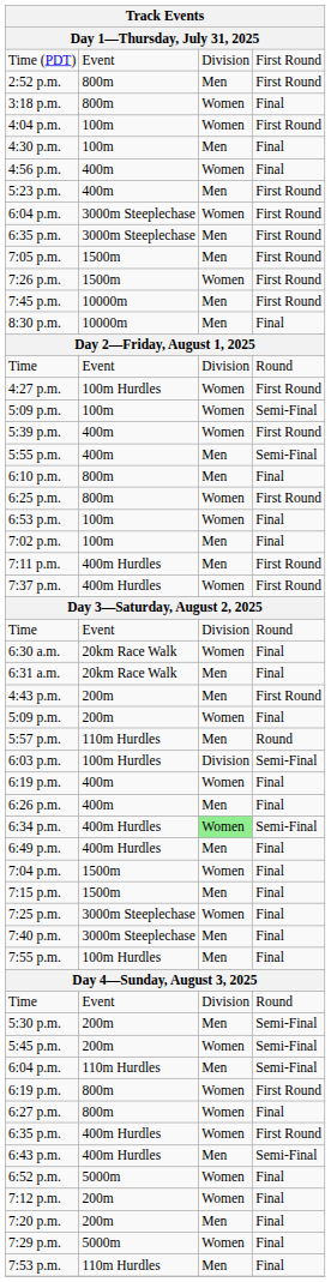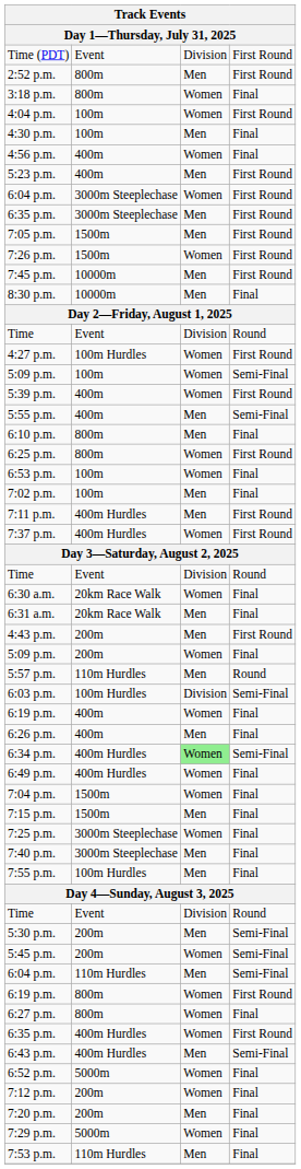 <table class="wikitable sortable">
 <tr>
 <th colspan="6">Track Events</th>
 </tr>
 <tr>
 <th colspan="6">Day 1—Thursday, July 31, 2025</th>
 </tr>
 <tr>
 <td>Time (<a href='#'>PDT</a>)</td>
 <td>Event</td>
 <td>Division</td>
 <td>First Round</td>
 </tr>
 <tr>
 <td>2:52 p.m.</td>
 <td>800m</td>
 <td>Men</td>
 <td>First Round</td>
 </tr>
 <tr>
 <td>3:18 p.m.</td>
 <td>800m</td>
 <td>Women</td>
 <td>Final</td>
 </tr>
 <tr>
 <td>4:04 p.m.</td>
 <td>100m</td>
 <td>Women</td>
 <td>First Round</td>
 </tr>
 <tr>
 <td>4:30 p.m.</td>
 <td>100m</td>
 <td>Men</td>
 <td>Final</td>
 </tr>
 <tr>
 <td>4:56 p.m.</td>
 <td>400m</td>
 <td>Women</td>
 <td>Final</td>
 </tr>
 <tr>
 <td>5:23 p.m.</td>
 <td>400m</td>
 <td>Men</td>
 <td>First Round</td>
 </tr>
 <tr>
 <td>6:04 p.m.</td>
 <td>3000m Steeplechase</td>
 <td>Women</td>
 <td>First Round</td>
 </tr>
 <tr>
 <td>6:35 p.m.</td>
 <td>3000m Steeplechase</td>
 <td>Men</td>
 <td>First Round</td>
 </tr>
 <tr>
 <td>7:05 p.m.</td>
 <td>1500m</td>
 <td>Men</td>
 <td>First Round</td>
 </tr>
 <tr>
 <td>7:26 p.m.</td>
 <td>1500m</td>
 <td>Women</td>
 <td>First Round</td>
 </tr>
 <tr>
 <td>7:45 p.m.</td>
 <td>10000m</td>
 <td>Men</td>
 <td>First Round</td>
 </tr>
 <tr>
 <td>8:30 p.m.</td>
 <td>10000m</td>
 <td>Men</td>
 <td>Final</td>
 </tr>
 <tr>
 <th colspan="6">Day 2—Friday, August 1, 2025</th>
 </tr>
 <tr>
 <td>Time</td>
 <td>Event</td>
 <td>Division</td>
 <td>Round</td>
 </tr>
 <tr>
 <td>4:27 p.m.</td>
 <td>100m Hurdles</td>
 <td>Women</td>
 <td>First Round</td>
 </tr>
 <tr>
 <td>5:09 p.m.</td>
 <td>100m</td>
 <td>Women</td>
 <td>Semi-Final</td>
 </tr>
 <tr>
 <td>5:39 p.m.</td>
 <td>400m</td>
 <td>Women</td>
 <td>First Round</td>
 </tr>
 <tr>
 <td>5:55 p.m.</td>
 <td>400m</td>
 <td>Men</td>
 <td>Semi-Final</td>
 </tr>
 <tr>
 <td>6:10 p.m.</td>
 <td>800m</td>
 <td>Men</td>
 <td>Final</td>
 </tr>
 <tr>
 <td>6:25 p.m.</td>
 <td>800m</td>
 <td>Women</td>
 <td>First Round</td>
 </tr>
 <tr>
 <td>6:53 p.m.</td>
 <td>100m</td>
 <td>Women</td>
 <td>Final</td>
 </tr>
 <tr>
 <td>7:02 p.m.</td>
 <td>100m</td>
 <td>Men</td>
 <td>Final</td>
 </tr>
 <tr>
 <td>7:11 p.m.</td>
 <td>400m Hurdles</td>
 <td>Men</td>
 <td>First Round</td>
 </tr>
 <tr>
 <td>7:37 p.m.</td>
 <td>400m Hurdles</td>
 <td>Women</td>
 <td>First Round</td>
 </tr>
 <tr>
 <th colspan="6">Day 3—Saturday, August 2, 2025</th>
 </tr>
 <tr>
 <td>Time</td>
 <td>Event</td>
 <td>Division</td>
 <td>Round</td>
 </tr>
 <tr>
 <td>6:30 a.m.</td>
 <td>20km Race Walk</td>
 <td>Women</td>
 <td>Final</td>
 </tr>
 <tr>
 <td>6:31 a.m.</td>
 <td>20km Race Walk</td>
 <td>Men</td>
 <td>Final</td>
 </tr>
 <tr>
 <td>4:43 p.m.</td>
 <td>200m</td>
 <td>Men</td>
 <td>First Round</td>
 </tr>
 <tr>
 <td>5:09 p.m.</td>
 <td>200m</td>
 <td>Women</td>
 <td>Final</td>
 </tr>
 <tr>
 <td>5:57 p.m.</td>
 <td>110m Hurdles</td>
 <td>Men</td>
 <td>Round</td>
 </tr>
 <tr>
 <td>6:03 p.m.</td>
 <td>100m Hurdles</td>
 <td>Division</td>
 <td>Semi-Final</td>
 </tr>
 <tr>
 <td>6:19 p.m.</td>
 <td>400m</td>
 <td>Women</td>
 <td>Final</td>
 </tr>
 <tr>
 <td>6:26 p.m.</td>
 <td>400m</td>
 <td>Men</td>
 <td>Final</td>
 </tr>
 <tr>
 <td>6:34 p.m.</td>
 <td>400m Hurdles</td>
 <td style="background: lightgreen;">Women</td>
 <td>Semi-Final</td>
 </tr>
 <tr>
 <td>6:49 p.m.</td>
 <td>400m Hurdles</td>
-<td>Men</td>
+<td>Women</td>
 <td>Final</td>
 </tr>
 <tr>
 <td>7:04 p.m.</td>
 <td>1500m</td>
 <td>Women</td>
 <td>Final</td>
 </tr>
 <tr>
 <td>7:15 p.m.</td>
 <td>1500m</td>
 <td>Men</td>
 <td>Final</td>
 </tr>
 <tr>
 <td>7:25 p.m.</td>
 <td>3000m Steeplechase</td>
 <td>Women</td>
 <td>Final</td>
 </tr>
 <tr>
 <td>7:40 p.m.</td>
 <td>3000m Steeplechase</td>
 <td>Men</td>
 <td>Final</td>
 </tr>
 <tr>
 <td>7:55 p.m.</td>
 <td>100m Hurdles</td>
 <td>Men</td>
 <td>Final</td>
 </tr>
 <tr>
 <th colspan="6">Day 4—Sunday, August 3, 2025</th>
 </tr>
 <tr>
 <td>Time</td>
 <td>Event</td>
 <td>Division</td>
 <td>Round</td>
 </tr>
 <tr>
 <td>5:30 p.m.</td>
 <td>200m</td>
 <td>Men</td>
 <td>Semi-Final</td>
 </tr>
 <tr>
 <td>5:45 p.m.</td>
 <td>200m</td>
 <td>Women</td>
 <td>Semi-Final</td>
 </tr>
 <tr>
 <td>6:04 p.m.</td>
 <td>110m Hurdles</td>
 <td>Men</td>
 <td>Semi-Final</td>
 </tr>
 <tr>
 <td>6:19 p.m.</td>
 <td>800m</td>
 <td>Women</td>
 <td>First Round</td>
 </tr>
 <tr>
 <td>6:27 p.m.</td>
 <td>800m</td>
 <td>Women</td>
 <td>Final</td>
 </tr>
 <tr>
 <td>6:35 p.m.</td>
 <td>400m Hurdles</td>
 <td>Women</td>
 <td>First Round</td>
 </tr>
 <tr>
 <td>6:43 p.m.</td>
 <td>400m Hurdles</td>
 <td>Men</td>
 <td>Semi-Final</td>
 </tr>
 <tr>
 <td>6:52 p.m.</td>
 <td>5000m</td>
 <td>Women</td>
 <td>Final</td>
 </tr>
 <tr>
 <td>7:12 p.m.</td>
 <td>200m</td>
 <td>Women</td>
 <td>Final</td>
 </tr>
 <tr>
 <td>7:20 p.m.</td>
 <td>200m</td>
 <td>Men</td>
 <td>Final</td>
 </tr>
 <tr>
 <td>7:29 p.m.</td>
 <td>5000m</td>
 <td>Women</td>
 <td>Final</td>
 </tr>
 <tr>
 <td>7:53 p.m.</td>
 <td>110m Hurdles</td>
 <td>Men</td>
 <td>Final</td>
 </tr>
 <tr>
 </tr>
 </table>
